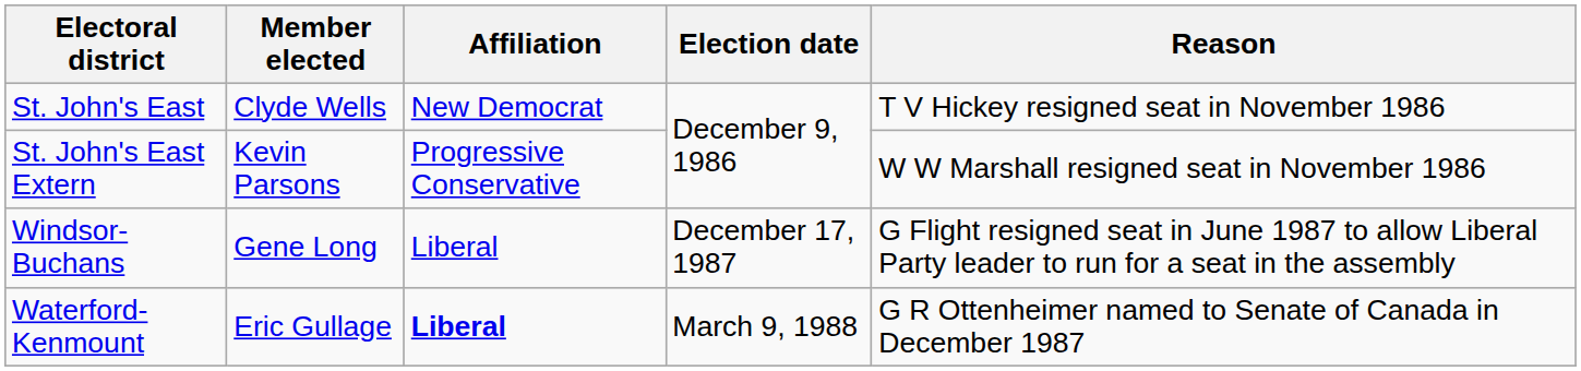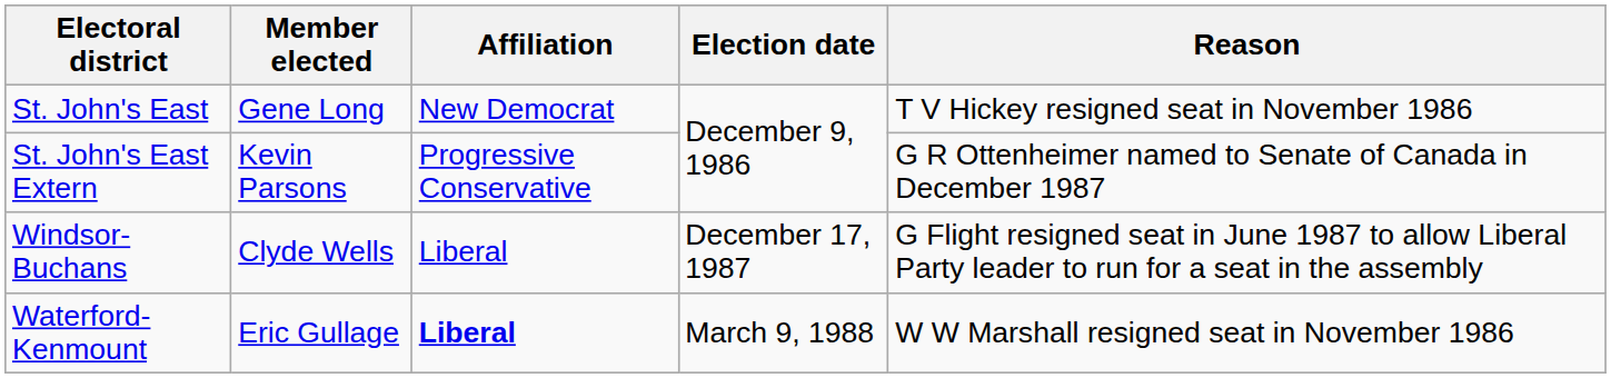 <table class="wikitable sortable">
 <tr>
 <th>Electoral district</th>
 <th>Member elected</th>
 <th>Affiliation</th>
 <th>Election date</th>
 <th>Reason</th>
 </tr>
 <tr>
 <td><a href='#'>St. John's East</a></td>
-<td><a href='#'>Clyde Wells</a></td>
+<td><a href='#'>Gene Long</a></td>
 <td><a href='#'>New Democrat</a></td>
 <td rowspan=2>December 9, 1986</td>
 <td>T V Hickey resigned seat in November 1986</td>
 </tr>
 <tr>
 <td><a href='#'>St. John's East Extern</a></td>
 <td><a href='#'>Kevin Parsons</a></td>
 <td><a href='#'>Progressive Conservative</a></td>
-<td>W W Marshall resigned seat in November 1986</td>
+<td>G R Ottenheimer named to Senate of Canada in December 1987</td>
 </tr>
 <tr>
 <td><a href='#'>Windsor-Buchans</a></td>
-<td><a href='#'>Gene Long</a></td>
+<td><a href='#'>Clyde Wells</a></td>
 <td><a href='#'>Liberal</a></td>
 <td>December 17, 1987</td>
 <td>G Flight resigned seat in June 1987 to allow Liberal Party leader to run for a seat in the assembly</td>
 </tr>
 <tr>
 <td><a href='#'>Waterford-Kenmount</a></td>
 <td><a href='#'>Eric Gullage</a></td>
 <td><strong><a href='#'>Liberal</a></strong></td>
 <td>March 9, 1988</td>
-<td>G R Ottenheimer named to Senate of Canada in December 1987</td>
+<td>W W Marshall resigned seat in November 1986</td>
 </tr>
 </table>
